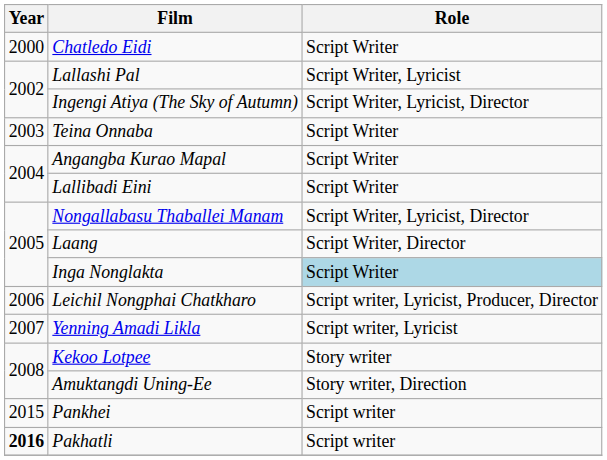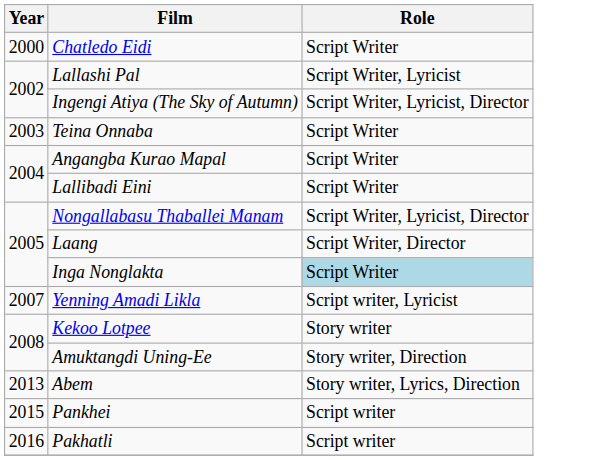 <table class="wikitable sortable">
 <tr>
 <th>Year</th>
 <th>Film</th>
 <th>Role</th>
 </tr>
 <tr>
 <td>2000</td>
 <td><em><a href='#'>Chatledo Eidi</a></em></td>
 <td>Script Writer</td>
 </tr>
 <tr>
 <td rowspan="2">2002</td>
 <td><em>Lallashi Pal</em></td>
 <td>Script Writer, Lyricist</td>
 </tr>
 <tr>
 <td><em>Ingengi Atiya (The Sky of Autumn)</em></td>
 <td>Script Writer, Lyricist, Director</td>
 </tr>
 <tr>
 <td>2003</td>
 <td><em>Teina Onnaba</em></td>
 <td>Script Writer</td>
 </tr>
 <tr>
 <td rowspan="2">2004</td>
 <td><em>Angangba Kurao Mapal</em></td>
 <td>Script Writer</td>
 </tr>
 <tr>
 <td><em>Lallibadi Eini</em></td>
 <td>Script Writer</td>
 </tr>
 <tr>
 <td rowspan="3">2005</td>
 <td><em><a href='#'>Nongallabasu Thaballei Manam</a></em></td>
 <td>Script Writer, Lyricist, Director</td>
 </tr>
 <tr>
 <td><em>Laang</em></td>
 <td>Script Writer, Director</td>
 </tr>
 <tr>
 <td><em>Inga Nonglakta</em></td>
 <td style="background: lightblue;">Script Writer</td>
 </tr>
 <tr>
-<td>2006</td>
-<td><em>Leichil Nongphai Chatkharo</em></td>
-<td>Script writer, Lyricist, Producer, Director</td>
-</tr>
-<tr>
 <td>2007</td>
 <td><em><a href='#'>Yenning Amadi Likla</a></em></td>
 <td>Script writer, Lyricist</td>
 </tr>
 <tr>
 <td rowspan="2">2008</td>
 <td><em><a href='#'>Kekoo Lotpee</a></em></td>
 <td>Story writer</td>
 </tr>
 <tr>
 <td><em>Amuktangdi Uning-Ee</em></td>
 <td>Story writer, Direction</td>
 </tr>
 <tr>
+<td>2013</td>
+<td><em>Abem</em></td>
+<td>Story writer, Lyrics, Direction</td>
+</tr>
+<tr>
 <td>2015</td>
 <td><em>Pankhei</em></td>
 <td>Script writer</td>
 </tr>
 <tr>
-<td><strong>2016</strong></td>
+<td>2016</td>
 <td><em>Pakhatli</em></td>
 <td>Script writer</td>
 </tr>
 <tr>
 </tr>
 </table>
